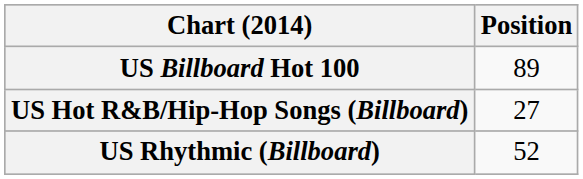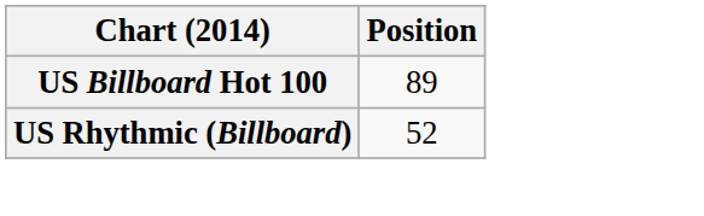 <table class="wikitable plainrowheaders" style="text-align:center">
 <tr>
 <th scope="col">Chart (2014)</th>
 <th scope="col">Position</th>
 </tr>
 <tr>
 <th scope="row">US <em>Billboard</em> Hot 100</th>
 <td>89</td>
 </tr>
 <tr>
-<th scope="row">US Hot R&B/Hip-Hop Songs (<em>Billboard</em>)</th>
-<td>27</td>
-</tr>
-<tr>
 <th scope="row">US Rhythmic (<em>Billboard</em>)</th>
 <td>52</td>
 </tr>
 </table>
